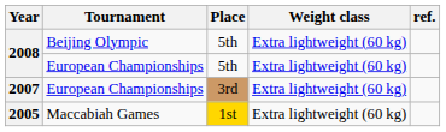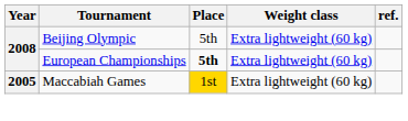 <table class=wikitable>
 <tr>
 <th>Year</th>
 <th>Tournament</th>
 <th>Place</th>
 <th>Weight class</th>
 <th>ref.</th>
 </tr>
 <tr>
 <th rowspan=2>2008</th>
 <td><a href='#'>Beijing Olympic</a></td>
 <td align=center>5th</td>
 <td><a href='#'>Extra lightweight (60 kg)</a></td>
 <td></td>
 </tr>
 <tr>
 <td><a href='#'>European Championships</a></td>
-<td align=center>5th</td>
-<td><a href='#'>Extra lightweight (60 kg)</a></td>
-<td></td>
-</tr>
-<tr>
-<th>2007</th>
-<td><a href='#'>European Championships</a></td>
-<td bgcolor=cc9966 align=center>3rd</td>
+<td align=center><strong>5th</strong></td>
 <td><a href='#'>Extra lightweight (60 kg)</a></td>
 <td></td>
 </tr>
 <tr>
 <th>2005</th>
 <td>Maccabiah Games</td>
 <td bgcolor=gold align=center>1st</td>
 <td>Extra lightweight (60 kg)</td>
 <td></td>
 </tr>
 </table>
